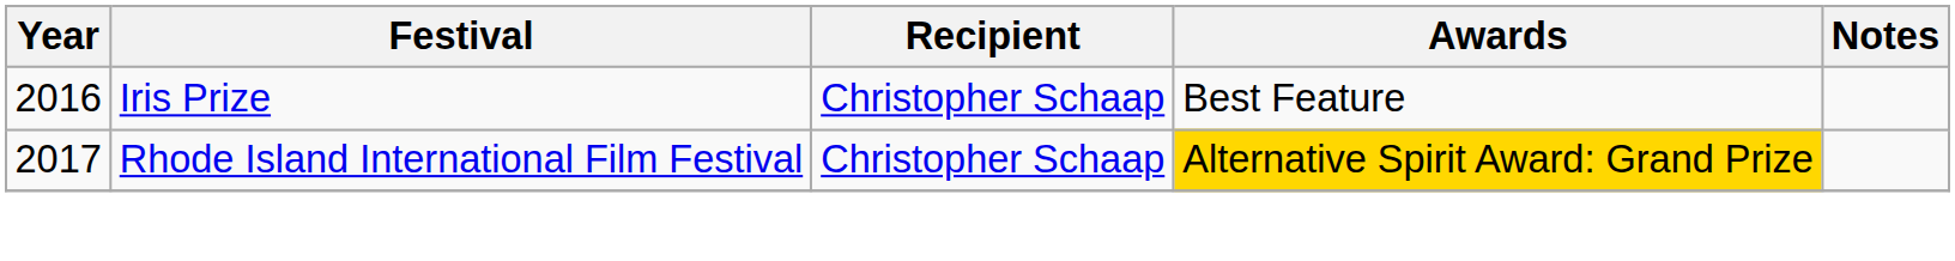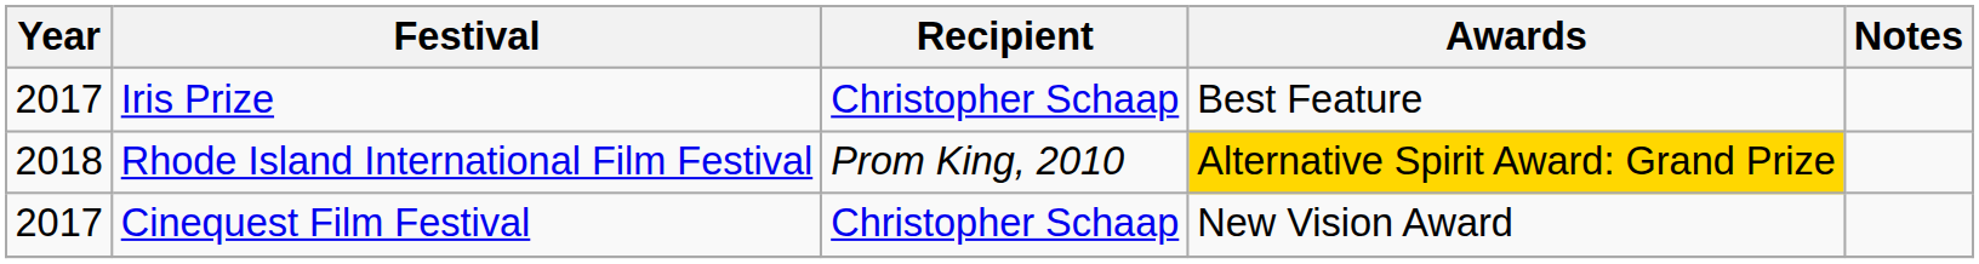 <table class="wikitable sortable">
 <tr>
 <th>Year</th>
 <th>Festival</th>
 <th>Recipient</th>
 <th>Awards</th>
 <th class="unsortable">Notes</th>
 </tr>
 <tr>
-<td>2016</td>
+<td>2017</td>
 <td><a href='#'>Iris Prize</a></td>
 <td><a href='#'>Christopher Schaap</a></td>
 <td>Best Feature</td>
 <td></td>
 </tr>
 <tr>
+<td>2018</td>
+<td><a href='#'>Rhode Island International Film Festival</a></td>
+<td><em>Prom King, 2010</em></td>
+<td style="background: gold;">Alternative Spirit Award: Grand Prize</td>
+<td></td>
+</tr>
+<tr>
 <td>2017</td>
-<td><a href='#'>Rhode Island International Film Festival</a></td>
+<td><a href='#'>Cinequest Film Festival</a></td>
 <td><a href='#'>Christopher Schaap</a></td>
-<td style="background: gold;">Alternative Spirit Award: Grand Prize</td>
+<td>New Vision Award</td>
 <td></td>
 </tr>
 <tr>
 </tr>
 </table>
